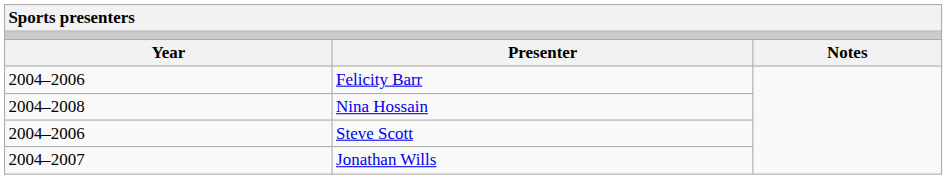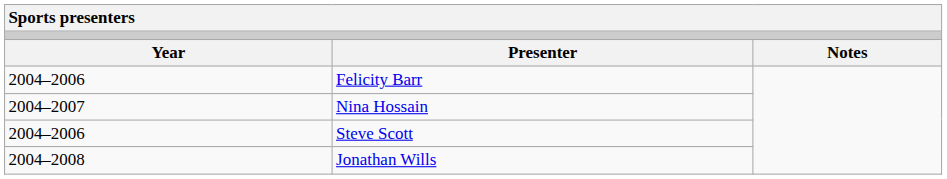 <table class="wikitable collapsible collapsed" style="width:70%;">
 <tr>
 <th colspan="3" style="text-align:left;">Sports presenters</th>
 </tr>
 <tr style="background:#ccc;">
 <td colspan="3"></td>
 </tr>
 <tr>
 <th>Year</th>
 <th>Presenter</th>
 <th>Notes</th>
 </tr>
 <tr>
 <td>2004–2006</td>
 <td><a href='#'>Felicity Barr</a></td>
 <td rowspan=4></td>
 </tr>
 <tr>
-<td>2004–2008</td>
+<td>2004–2007</td>
 <td><a href='#'>Nina Hossain</a></td>
 </tr>
 <tr>
 <td>2004–2006</td>
 <td><a href='#'>Steve Scott</a></td>
 </tr>
 <tr>
-<td>2004–2007</td>
+<td>2004–2008</td>
 <td><a href='#'>Jonathan Wills</a></td>
 </tr>
 </table>
